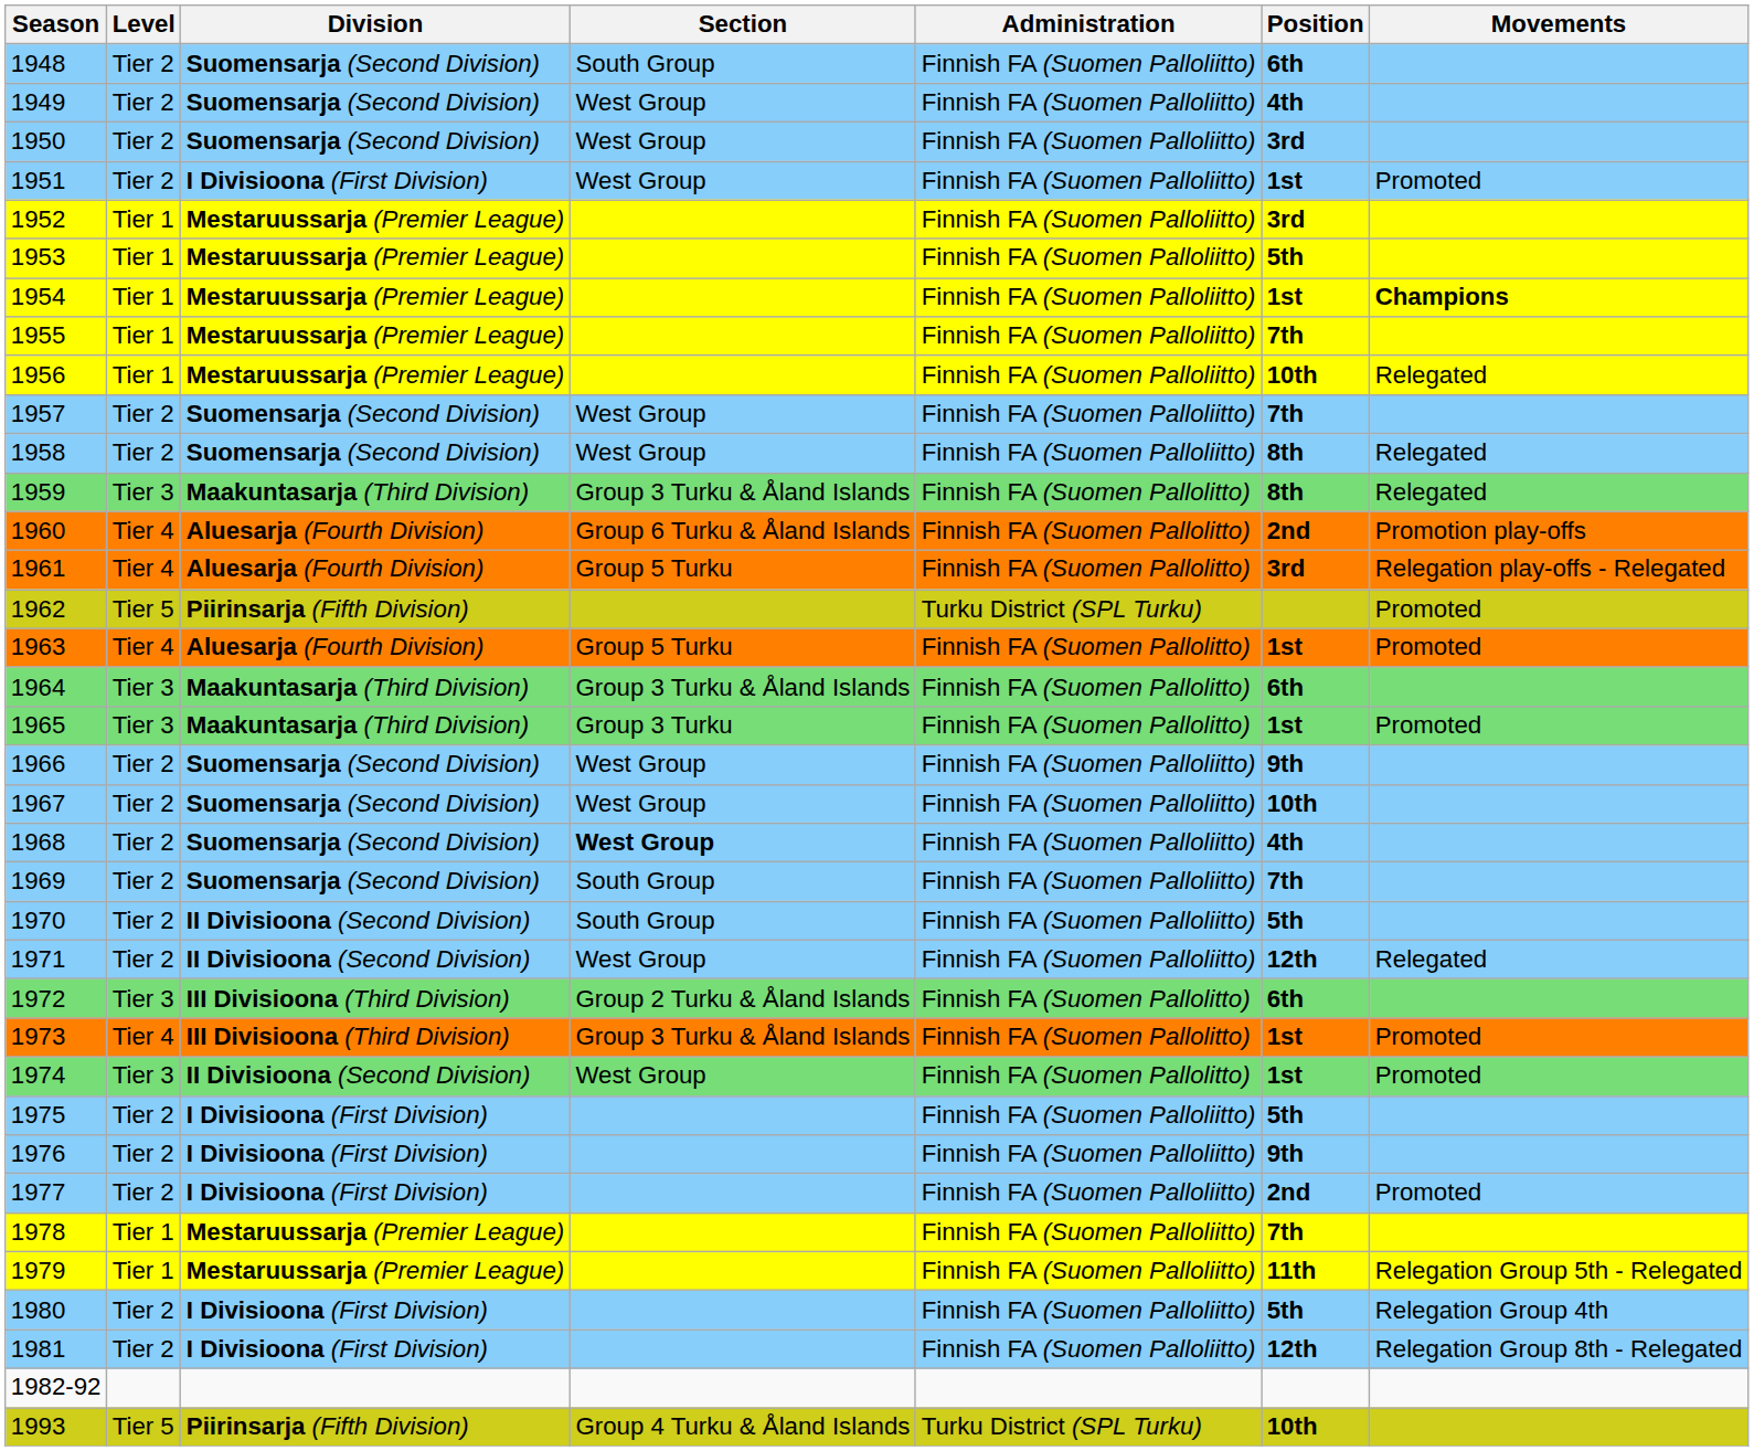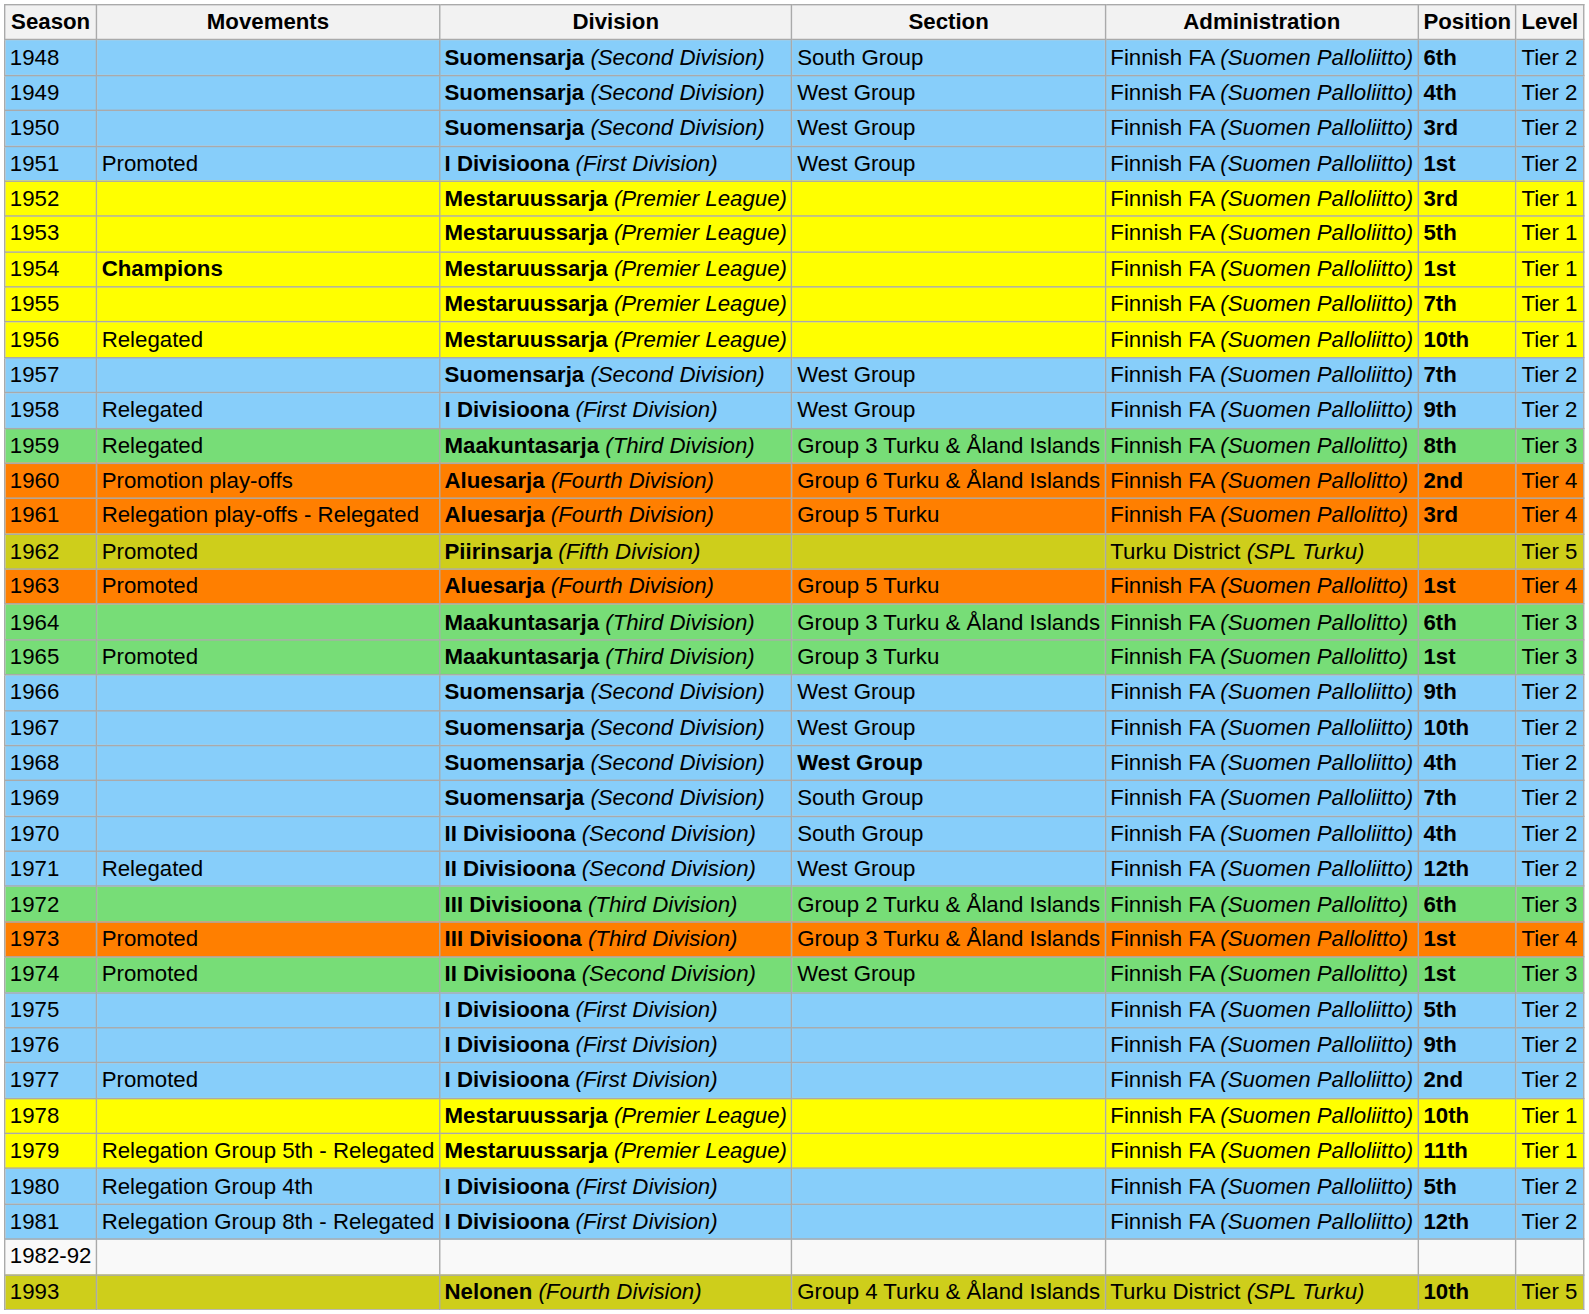 <table class="wikitable">
 <tr style="background:#f0f6fa;">
 <th><strong>Season</strong></th>
-<th><strong>Level</strong></th>
+<th><strong>Movements</strong></th>
 <th><strong>Division</strong></th>
 <th><strong>Section</strong></th>
 <th><strong>Administration</strong></th>
 <th><strong>Position</strong></th>
-<th><strong>Movements</strong></th>
+<th><strong>Level</strong></th>
 </tr>
 <tr>
 <td style="background:#87CEFA;">1948</td>
-<td style="background:#87CEFA;">Tier 2</td>
+<td style="background:#87CEFA;"></td>
 <td style="background:#87CEFA;"><strong>Suomensarja</strong> <em>(Second Division)</em></td>
 <td style="background:#87CEFA;">South Group</td>
 <td style="background:#87CEFA;">Finnish FA <em>(Suomen Palloliitto)</em></td>
 <td style="background:#87CEFA;"><strong>6th</strong></td>
-<td style="background:#87CEFA;"></td>
+<td style="background:#87CEFA;">Tier 2</td>
 </tr>
 <tr>
 <td style="background:#87CEFA;">1949</td>
-<td style="background:#87CEFA;">Tier 2</td>
+<td style="background:#87CEFA;"></td>
 <td style="background:#87CEFA;"><strong>Suomensarja</strong> <em>(Second Division)</em></td>
 <td style="background:#87CEFA;">West Group</td>
 <td style="background:#87CEFA;">Finnish FA <em>(Suomen Palloliitto)</em></td>
 <td style="background:#87CEFA;"><strong>4th</strong></td>
-<td style="background:#87CEFA;"></td>
+<td style="background:#87CEFA;">Tier 2</td>
 </tr>
 <tr>
 <td style="background:#87CEFA;">1950</td>
-<td style="background:#87CEFA;">Tier 2</td>
+<td style="background:#87CEFA;"></td>
 <td style="background:#87CEFA;"><strong>Suomensarja</strong> <em>(Second Division)</em></td>
 <td style="background:#87CEFA;">West Group</td>
 <td style="background:#87CEFA;">Finnish FA <em>(Suomen Palloliitto)</em></td>
 <td style="background:#87CEFA;"><strong>3rd</strong></td>
-<td style="background:#87CEFA;"></td>
+<td style="background:#87CEFA;">Tier 2</td>
 </tr>
 <tr>
 <td style="background:#87CEFA;">1951</td>
-<td style="background:#87CEFA;">Tier 2</td>
+<td style="background:#87CEFA;">Promoted</td>
 <td style="background:#87CEFA;"><strong>I Divisioona</strong> <em>(First Division)</em></td>
 <td style="background:#87CEFA;">West Group</td>
 <td style="background:#87CEFA;">Finnish FA <em>(Suomen Palloliitto)</em></td>
 <td style="background:#87CEFA;"><strong>1st</strong></td>
-<td style="background:#87CEFA;">Promoted</td>
+<td style="background:#87CEFA;">Tier 2</td>
 </tr>
 <tr>
 <td style="background:#FFFF00;">1952</td>
-<td style="background:#FFFF00;">Tier 1</td>
+<td style="background:#FFFF00;"></td>
 <td style="background:#FFFF00;"><strong>Mestaruussarja</strong> <em>(Premier League)</em></td>
 <td style="background:#FFFF00;"></td>
 <td style="background:#FFFF00;">Finnish FA <em>(Suomen Palloliitto)</em></td>
 <td style="background:#FFFF00;"><strong>3rd</strong></td>
-<td style="background:#FFFF00;"></td>
+<td style="background:#FFFF00;">Tier 1</td>
 </tr>
 <tr>
 <td style="background:#FFFF00;">1953</td>
-<td style="background:#FFFF00;">Tier 1</td>
+<td style="background:#FFFF00;"></td>
 <td style="background:#FFFF00;"><strong>Mestaruussarja</strong> <em>(Premier League)</em></td>
 <td style="background:#FFFF00;"></td>
 <td style="background:#FFFF00;">Finnish FA <em>(Suomen Palloliitto)</em></td>
 <td style="background:#FFFF00;"><strong>5th</strong></td>
-<td style="background:#FFFF00;"></td>
+<td style="background:#FFFF00;">Tier 1</td>
 </tr>
 <tr>
 <td style="background:#FFFF00;">1954</td>
-<td style="background:#FFFF00;">Tier 1</td>
+<td style="background:#FFFF00;"><strong>Champions</strong></td>
 <td style="background:#FFFF00;"><strong>Mestaruussarja</strong> <em>(Premier League)</em></td>
 <td style="background:#FFFF00;"></td>
 <td style="background:#FFFF00;">Finnish FA <em>(Suomen Palloliitto)</em></td>
 <td style="background:#FFFF00;"><strong>1st</strong></td>
-<td style="background:#FFFF00;"><strong>Champions</strong></td>
+<td style="background:#FFFF00;">Tier 1</td>
 </tr>
 <tr>
 <td style="background:#FFFF00;">1955</td>
-<td style="background:#FFFF00;">Tier 1</td>
+<td style="background:#FFFF00;"></td>
 <td style="background:#FFFF00;"><strong>Mestaruussarja</strong> <em>(Premier League)</em></td>
 <td style="background:#FFFF00;"></td>
 <td style="background:#FFFF00;">Finnish FA <em>(Suomen Palloliitto)</em></td>
 <td style="background:#FFFF00;"><strong>7th</strong></td>
-<td style="background:#FFFF00;"></td>
+<td style="background:#FFFF00;">Tier 1</td>
 </tr>
 <tr>
 <td style="background:#FFFF00;">1956</td>
-<td style="background:#FFFF00;">Tier 1</td>
+<td style="background:#FFFF00;">Relegated</td>
 <td style="background:#FFFF00;"><strong>Mestaruussarja</strong> <em>(Premier League)</em></td>
 <td style="background:#FFFF00;"></td>
 <td style="background:#FFFF00;">Finnish FA <em>(Suomen Palloliitto)</em></td>
 <td style="background:#FFFF00;"><strong>10th</strong></td>
-<td style="background:#FFFF00;">Relegated</td>
+<td style="background:#FFFF00;">Tier 1</td>
 </tr>
 <tr>
 <td style="background:#87CEFA;">1957</td>
-<td style="background:#87CEFA;">Tier 2</td>
+<td style="background:#87CEFA;"></td>
 <td style="background:#87CEFA;"><strong>Suomensarja</strong> <em>(Second Division)</em></td>
 <td style="background:#87CEFA;">West Group</td>
 <td style="background:#87CEFA;">Finnish FA <em>(Suomen Palloliitto)</em></td>
 <td style="background:#87CEFA;"><strong>7th</strong></td>
-<td style="background:#87CEFA;"></td>
+<td style="background:#87CEFA;">Tier 2</td>
 </tr>
 <tr>
 <td style="background:#87CEFA;">1958</td>
-<td style="background:#87CEFA;">Tier 2</td>
-<td style="background:#87CEFA;"><strong>Suomensarja</strong> <em>(Second Division)</em></td>
+<td style="background:#87CEFA;">Relegated</td>
+<td style="background:#87CEFA;"><strong>I Divisioona</strong> <em>(First Division)</em></td>
 <td style="background:#87CEFA;">West Group</td>
 <td style="background:#87CEFA;">Finnish FA <em>(Suomen Palloliitto)</em></td>
-<td style="background:#87CEFA;"><strong>8th</strong></td>
-<td style="background:#87CEFA;">Relegated</td>
+<td style="background:#87CEFA;"><strong>9th</strong></td>
+<td style="background:#87CEFA;">Tier 2</td>
 </tr>
 <tr>
 <td style="background:#77DD77;">1959</td>
-<td style="background:#77DD77;">Tier 3</td>
+<td style="background:#77DD77;">Relegated</td>
 <td style="background:#77DD77;"><strong>Maakuntasarja</strong> <em>(Third Division)</em></td>
 <td style="background:#77DD77;">Group 3 Turku & Åland Islands</td>
 <td style="background:#77DD77;">Finnish FA <em>(Suomen Pallolitto)</em></td>
 <td style="background:#77DD77;"><strong>8th</strong></td>
-<td style="background:#77DD77;">Relegated</td>
+<td style="background:#77DD77;">Tier 3</td>
 </tr>
 <tr>
 <td style="background:#FF7F00;">1960</td>
-<td style="background:#FF7F00;">Tier 4</td>
+<td style="background:#FF7F00;">Promotion play-offs</td>
 <td style="background:#FF7F00;"><strong>Aluesarja</strong> <em>(Fourth Division)</em></td>
 <td style="background:#FF7F00;">Group 6 Turku & Åland Islands</td>
 <td style="background:#FF7F00;">Finnish FA <em>(Suomen Pallolitto)</em></td>
 <td style="background:#FF7F00;"><strong>2nd</strong></td>
-<td style="background:#FF7F00;">Promotion play-offs</td>
+<td style="background:#FF7F00;">Tier 4</td>
 </tr>
 <tr>
 <td style="background:#FF7F00;">1961</td>
-<td style="background:#FF7F00;">Tier 4</td>
+<td style="background:#FF7F00;">Relegation play-offs - Relegated</td>
 <td style="background:#FF7F00;"><strong>Aluesarja</strong> <em>(Fourth Division)</em></td>
 <td style="background:#FF7F00;">Group 5 Turku</td>
 <td style="background:#FF7F00;">Finnish FA <em>(Suomen Pallolitto)</em></td>
 <td style="background:#FF7F00;"><strong>3rd</strong></td>
-<td style="background:#FF7F00;">Relegation play-offs - Relegated</td>
+<td style="background:#FF7F00;">Tier 4</td>
 </tr>
 <tr>
 <td style="background:#CECE1B;">1962</td>
-<td style="background:#CECE1B;">Tier 5</td>
+<td style="background:#CECE1B;">Promoted</td>
 <td style="background:#CECE1B;"><strong>Piirinsarja</strong> <em>(Fifth Division)</em></td>
 <td style="background:#CECE1B;"></td>
 <td style="background:#CECE1B;">Turku District <em>(SPL Turku)</em></td>
 <td style="background:#CECE1B;"></td>
-<td style="background:#CECE1B;">Promoted</td>
+<td style="background:#CECE1B;">Tier 5</td>
 </tr>
 <tr>
 <td style="background:#FF7F00;">1963</td>
-<td style="background:#FF7F00;">Tier 4</td>
+<td style="background:#FF7F00;">Promoted</td>
 <td style="background:#FF7F00;"><strong>Aluesarja</strong> <em>(Fourth Division)</em></td>
 <td style="background:#FF7F00;">Group 5 Turku</td>
 <td style="background:#FF7F00;">Finnish FA <em>(Suomen Pallolitto)</em></td>
 <td style="background:#FF7F00;"><strong>1st</strong></td>
-<td style="background:#FF7F00;">Promoted</td>
+<td style="background:#FF7F00;">Tier 4</td>
 </tr>
 <tr>
 <td style="background:#77DD77;">1964</td>
-<td style="background:#77DD77;">Tier 3</td>
+<td style="background:#77DD77;"></td>
 <td style="background:#77DD77;"><strong>Maakuntasarja</strong> <em>(Third Division)</em></td>
 <td style="background:#77DD77;">Group 3 Turku & Åland Islands</td>
 <td style="background:#77DD77;">Finnish FA <em>(Suomen Pallolitto)</em></td>
 <td style="background:#77DD77;"><strong>6th</strong></td>
-<td style="background:#77DD77;"></td>
+<td style="background:#77DD77;">Tier 3</td>
 </tr>
 <tr>
 <td style="background:#77DD77;">1965</td>
-<td style="background:#77DD77;">Tier 3</td>
+<td style="background:#77DD77;">Promoted</td>
 <td style="background:#77DD77;"><strong>Maakuntasarja</strong> <em>(Third Division)</em></td>
 <td style="background:#77DD77;">Group 3 Turku</td>
 <td style="background:#77DD77;">Finnish FA <em>(Suomen Pallolitto)</em></td>
 <td style="background:#77DD77;"><strong>1st</strong></td>
-<td style="background:#77DD77;">Promoted</td>
+<td style="background:#77DD77;">Tier 3</td>
 </tr>
 <tr>
 <td style="background:#87CEFA;">1966</td>
-<td style="background:#87CEFA;">Tier 2</td>
+<td style="background:#87CEFA;"></td>
 <td style="background:#87CEFA;"><strong>Suomensarja</strong> <em>(Second Division)</em></td>
 <td style="background:#87CEFA;">West Group</td>
 <td style="background:#87CEFA;">Finnish FA <em>(Suomen Palloliitto)</em></td>
 <td style="background:#87CEFA;"><strong>9th</strong></td>
-<td style="background:#87CEFA;"></td>
+<td style="background:#87CEFA;">Tier 2</td>
 </tr>
 <tr>
 <td style="background:#87CEFA;">1967</td>
-<td style="background:#87CEFA;">Tier 2</td>
+<td style="background:#87CEFA;"></td>
 <td style="background:#87CEFA;"><strong>Suomensarja</strong> <em>(Second Division)</em></td>
 <td style="background:#87CEFA;">West Group</td>
 <td style="background:#87CEFA;">Finnish FA <em>(Suomen Palloliitto)</em></td>
 <td style="background:#87CEFA;"><strong>10th</strong></td>
-<td style="background:#87CEFA;"></td>
+<td style="background:#87CEFA;">Tier 2</td>
 </tr>
 <tr>
 <td style="background:#87CEFA;">1968</td>
-<td style="background:#87CEFA;">Tier 2</td>
+<td style="background:#87CEFA;"></td>
 <td style="background:#87CEFA;"><strong>Suomensarja</strong> <em>(Second Division)</em></td>
 <td style="background:#87CEFA;"><strong>West Group</strong></td>
 <td style="background:#87CEFA;">Finnish FA <em>(Suomen Palloliitto)</em></td>
 <td style="background:#87CEFA;"><strong>4th</strong></td>
-<td style="background:#87CEFA;"></td>
+<td style="background:#87CEFA;">Tier 2</td>
 </tr>
 <tr>
 <td style="background:#87CEFA;">1969</td>
-<td style="background:#87CEFA;">Tier 2</td>
+<td style="background:#87CEFA;"></td>
 <td style="background:#87CEFA;"><strong>Suomensarja</strong> <em>(Second Division)</em></td>
 <td style="background:#87CEFA;">South Group</td>
 <td style="background:#87CEFA;">Finnish FA <em>(Suomen Palloliitto)</em></td>
 <td style="background:#87CEFA;"><strong>7th</strong></td>
-<td style="background:#87CEFA;"></td>
+<td style="background:#87CEFA;">Tier 2</td>
 </tr>
 <tr>
 <td style="background:#87CEFA;">1970</td>
-<td style="background:#87CEFA;">Tier 2</td>
+<td style="background:#87CEFA;"></td>
 <td style="background:#87CEFA;"><strong>II Divisioona</strong> <em>(Second Division)</em></td>
 <td style="background:#87CEFA;">South Group</td>
 <td style="background:#87CEFA;">Finnish FA <em>(Suomen Palloliitto)</em></td>
-<td style="background:#87CEFA;"><strong>5th</strong></td>
-<td style="background:#87CEFA;"></td>
+<td style="background:#87CEFA;"><strong>4th</strong></td>
+<td style="background:#87CEFA;">Tier 2</td>
 </tr>
 <tr>
 <td style="background:#87CEFA;">1971</td>
-<td style="background:#87CEFA;">Tier 2</td>
+<td style="background:#87CEFA;">Relegated</td>
 <td style="background:#87CEFA;"><strong>II Divisioona</strong> <em>(Second Division)</em></td>
 <td style="background:#87CEFA;">West Group</td>
 <td style="background:#87CEFA;">Finnish FA <em>(Suomen Palloliitto)</em></td>
 <td style="background:#87CEFA;"><strong>12th</strong></td>
-<td style="background:#87CEFA;">Relegated</td>
+<td style="background:#87CEFA;">Tier 2</td>
 </tr>
 <tr>
 <td style="background:#77DD77;">1972</td>
-<td style="background:#77DD77;">Tier 3</td>
+<td style="background:#77DD77;"></td>
 <td style="background:#77DD77;"><strong>III Divisioona</strong> <em>(Third Division)</em></td>
 <td style="background:#77DD77;">Group 2 Turku & Åland Islands</td>
 <td style="background:#77DD77;">Finnish FA <em>(Suomen Pallolitto)</em></td>
 <td style="background:#77DD77;"><strong>6th</strong></td>
-<td style="background:#77DD77;"></td>
+<td style="background:#77DD77;">Tier 3</td>
 </tr>
 <tr>
 <td style="background:#FF7F00;">1973</td>
-<td style="background:#FF7F00;">Tier 4</td>
+<td style="background:#FF7F00;">Promoted</td>
 <td style="background:#FF7F00;"><strong>III Divisioona</strong> <em>(Third Division)</em></td>
 <td style="background:#FF7F00;">Group 3 Turku & Åland Islands</td>
 <td style="background:#FF7F00;">Finnish FA <em>(Suomen Pallolitto)</em></td>
 <td style="background:#FF7F00;"><strong>1st</strong></td>
-<td style="background:#FF7F00;">Promoted</td>
+<td style="background:#FF7F00;">Tier 4</td>
 </tr>
 <tr>
 <td style="background:#77DD77;">1974</td>
-<td style="background:#77DD77;">Tier 3</td>
+<td style="background:#77DD77;">Promoted</td>
 <td style="background:#77DD77;"><strong>II Divisioona</strong> <em>(Second Division)</em></td>
 <td style="background:#77DD77;">West Group</td>
 <td style="background:#77DD77;">Finnish FA <em>(Suomen Pallolitto)</em></td>
 <td style="background:#77DD77;"><strong>1st</strong></td>
-<td style="background:#77DD77;">Promoted</td>
+<td style="background:#77DD77;">Tier 3</td>
 </tr>
 <tr>
 <td style="background:#87CEFA;">1975</td>
-<td style="background:#87CEFA;">Tier 2</td>
+<td style="background:#87CEFA;"></td>
 <td style="background:#87CEFA;"><strong>I Divisioona</strong> <em>(First Division)</em></td>
 <td style="background:#87CEFA;"></td>
 <td style="background:#87CEFA;">Finnish FA <em>(Suomen Palloliitto)</em></td>
 <td style="background:#87CEFA;"><strong>5th</strong></td>
-<td style="background:#87CEFA;"></td>
+<td style="background:#87CEFA;">Tier 2</td>
 </tr>
 <tr>
 <td style="background:#87CEFA;">1976</td>
-<td style="background:#87CEFA;">Tier 2</td>
+<td style="background:#87CEFA;"></td>
 <td style="background:#87CEFA;"><strong>I Divisioona</strong> <em>(First Division)</em></td>
 <td style="background:#87CEFA;"></td>
 <td style="background:#87CEFA;">Finnish FA <em>(Suomen Palloliitto)</em></td>
 <td style="background:#87CEFA;"><strong>9th</strong></td>
-<td style="background:#87CEFA;"></td>
+<td style="background:#87CEFA;">Tier 2</td>
 </tr>
 <tr>
 <td style="background:#87CEFA;">1977</td>
-<td style="background:#87CEFA;">Tier 2</td>
+<td style="background:#87CEFA;">Promoted</td>
 <td style="background:#87CEFA;"><strong>I Divisioona</strong> <em>(First Division)</em></td>
 <td style="background:#87CEFA;"></td>
 <td style="background:#87CEFA;">Finnish FA <em>(Suomen Palloliitto)</em></td>
 <td style="background:#87CEFA;"><strong>2nd</strong></td>
-<td style="background:#87CEFA;">Promoted</td>
+<td style="background:#87CEFA;">Tier 2</td>
 </tr>
 <tr>
 <td style="background:#FFFF00;">1978</td>
-<td style="background:#FFFF00;">Tier 1</td>
+<td style="background:#FFFF00;"></td>
 <td style="background:#FFFF00;"><strong>Mestaruussarja</strong> <em>(Premier League)</em></td>
 <td style="background:#FFFF00;"></td>
 <td style="background:#FFFF00;">Finnish FA <em>(Suomen Palloliitto)</em></td>
-<td style="background:#FFFF00;"><strong>7th</strong></td>
-<td style="background:#FFFF00;"></td>
+<td style="background:#FFFF00;"><strong>10th</strong></td>
+<td style="background:#FFFF00;">Tier 1</td>
 </tr>
 <tr>
 <td style="background:#FFFF00;">1979</td>
-<td style="background:#FFFF00;">Tier 1</td>
+<td style="background:#FFFF00;">Relegation Group 5th - Relegated</td>
 <td style="background:#FFFF00;"><strong>Mestaruussarja</strong> <em>(Premier League)</em></td>
 <td style="background:#FFFF00;"></td>
 <td style="background:#FFFF00;">Finnish FA <em>(Suomen Palloliitto)</em></td>
 <td style="background:#FFFF00;"><strong>11th</strong></td>
-<td style="background:#FFFF00;">Relegation Group 5th - Relegated</td>
+<td style="background:#FFFF00;">Tier 1</td>
 </tr>
 <tr>
 <td style="background:#87CEFA;">1980</td>
-<td style="background:#87CEFA;">Tier 2</td>
+<td style="background:#87CEFA;">Relegation Group 4th</td>
 <td style="background:#87CEFA;"><strong>I Divisioona</strong> <em>(First Division)</em></td>
 <td style="background:#87CEFA;"></td>
 <td style="background:#87CEFA;">Finnish FA <em>(Suomen Palloliitto)</em></td>
 <td style="background:#87CEFA;"><strong>5th</strong></td>
-<td style="background:#87CEFA;">Relegation Group 4th</td>
+<td style="background:#87CEFA;">Tier 2</td>
 </tr>
 <tr>
 <td style="background:#87CEFA;">1981</td>
-<td style="background:#87CEFA;">Tier 2</td>
+<td style="background:#87CEFA;">Relegation Group 8th - Relegated</td>
 <td style="background:#87CEFA;"><strong>I Divisioona</strong> <em>(First Division)</em></td>
 <td style="background:#87CEFA;"></td>
 <td style="background:#87CEFA;">Finnish FA <em>(Suomen Palloliitto)</em></td>
 <td style="background:#87CEFA;"><strong>12th</strong></td>
-<td style="background:#87CEFA;">Relegation Group 8th - Relegated</td>
+<td style="background:#87CEFA;">Tier 2</td>
 </tr>
 <tr>
 <td style="background:;">1982-92</td>
 <td style="background:;"></td>
 <td style="background:;"></td>
 <td style="background:;"></td>
 <td style="background:;"></td>
 <td style="background:;"></td>
 <td style="background:;"></td>
 </tr>
 <tr>
 <td style="background:#CECE1B;">1993</td>
-<td style="background:#CECE1B;">Tier 5</td>
-<td style="background:#CECE1B;"><strong>Piirinsarja</strong> <em>(Fifth Division)</em></td>
+<td style="background:#CECE1B;"></td>
+<td style="background:#CECE1B;"><strong>Nelonen</strong> <em>(Fourth Division)</em></td>
 <td style="background:#CECE1B;">Group 4 Turku & Åland Islands</td>
 <td style="background:#CECE1B;">Turku District <em>(SPL Turku)</em></td>
 <td style="background:#CECE1B;"><strong>10th</strong></td>
-<td style="background:#CECE1B;"></td>
+<td style="background:#CECE1B;">Tier 5</td>
 </tr>
 </table>
